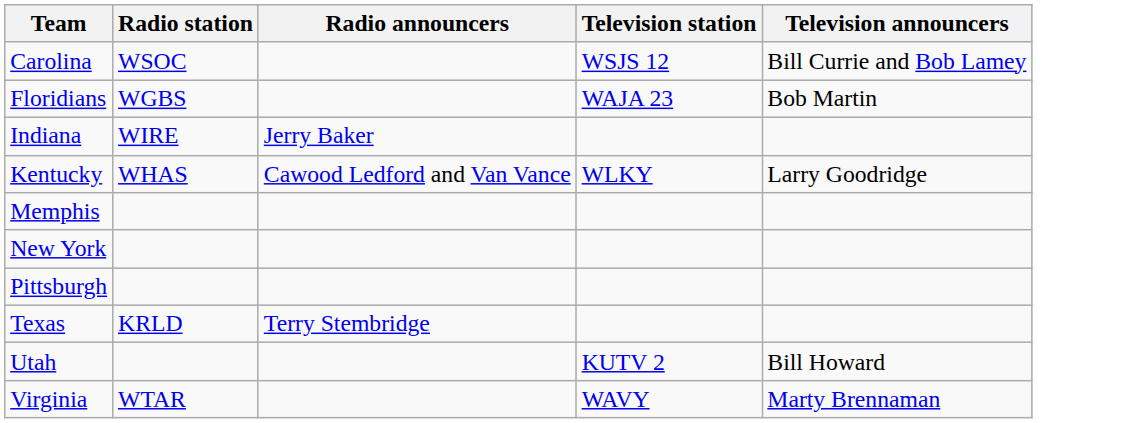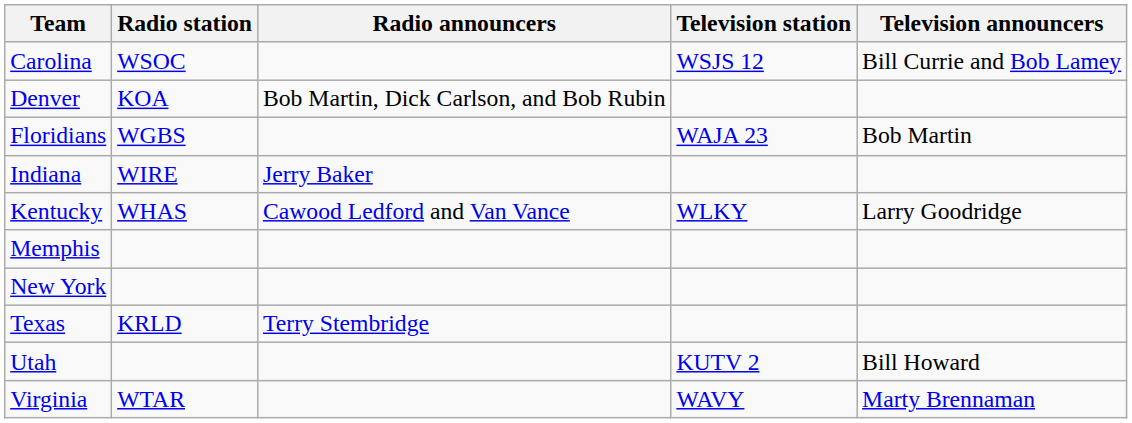 <table class="wikitable">
 <tr>
 <th>Team</th>
 <th>Radio station</th>
 <th>Radio announcers</th>
 <th>Television station</th>
 <th>Television announcers</th>
 </tr>
 <tr>
 <td><a href='#'>Carolina</a></td>
 <td><a href='#'>WSOC</a></td>
 <td></td>
 <td><a href='#'>WSJS 12</a></td>
 <td>Bill Currie and <a href='#'>Bob Lamey</a></td>
+</tr>
+<tr>
+<td><a href='#'>Denver</a></td>
+<td><a href='#'>KOA</a></td>
+<td>Bob Martin, Dick Carlson, and Bob Rubin</td>
+<td></td>
+<td></td>
 </tr>
 <tr>
 <td><a href='#'>Floridians</a></td>
 <td><a href='#'>WGBS</a></td>
 <td></td>
 <td><a href='#'>WAJA 23</a></td>
 <td>Bob Martin</td>
 </tr>
 <tr>
 <td><a href='#'>Indiana</a></td>
 <td><a href='#'>WIRE</a></td>
 <td><a href='#'>Jerry Baker</a></td>
 <td></td>
 <td></td>
 </tr>
 <tr>
 <td><a href='#'>Kentucky</a></td>
 <td><a href='#'>WHAS</a></td>
 <td><a href='#'>Cawood Ledford</a> and <a href='#'>Van Vance</a></td>
 <td><a href='#'>WLKY</a></td>
 <td>Larry Goodridge</td>
 </tr>
 <tr>
 <td><a href='#'>Memphis</a></td>
 <td></td>
 <td></td>
 <td></td>
 <td></td>
 </tr>
 <tr>
 <td><a href='#'>New York</a></td>
 <td></td>
 <td></td>
 <td></td>
 <td></td>
 </tr>
 <tr>
-<td><a href='#'>Pittsburgh</a></td>
-<td></td>
-<td></td>
-<td></td>
-<td></td>
-</tr>
-<tr>
 <td><a href='#'>Texas</a></td>
 <td><a href='#'>KRLD</a></td>
 <td><a href='#'>Terry Stembridge</a></td>
 <td></td>
 <td></td>
 </tr>
 <tr>
 <td><a href='#'>Utah</a></td>
 <td></td>
 <td></td>
 <td><a href='#'>KUTV 2</a></td>
 <td>Bill Howard</td>
 </tr>
 <tr>
 <td><a href='#'>Virginia</a></td>
 <td><a href='#'>WTAR</a></td>
 <td></td>
 <td><a href='#'>WAVY</a></td>
 <td><a href='#'>Marty Brennaman</a></td>
 </tr>
 </table>
